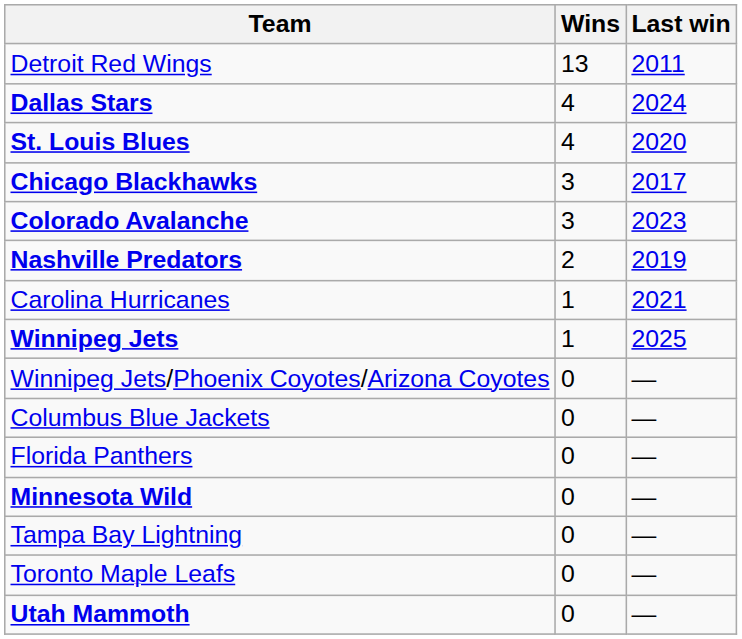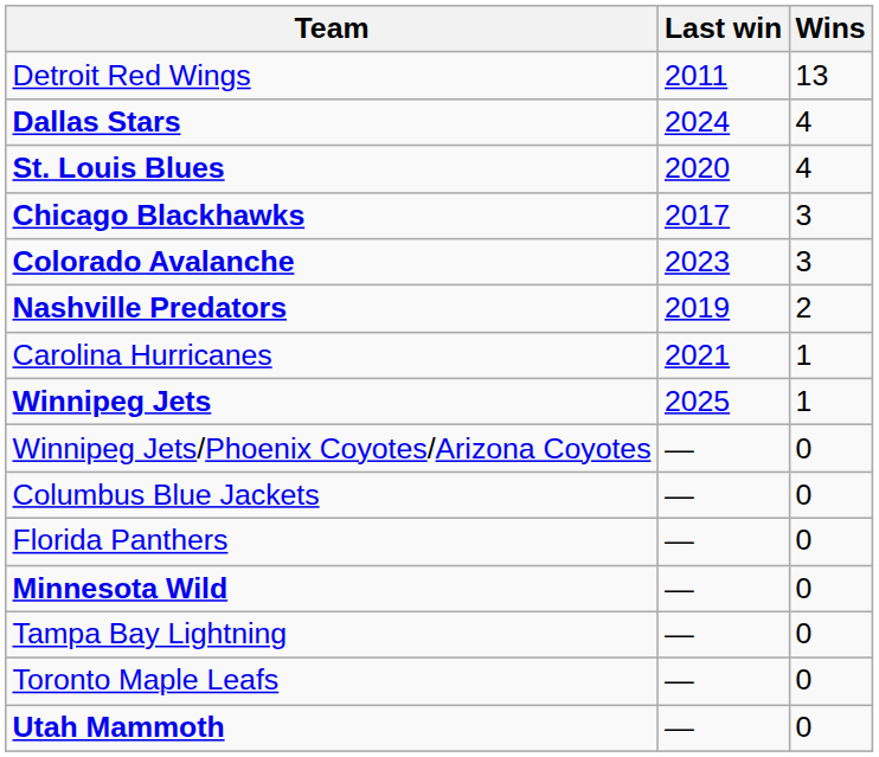 <table class="wikitable">
 <tr>
 <th>Team</th>
+<th>Last win</th>
 <th>Wins</th>
-<th>Last win</th>
 </tr>
 <tr>
 <td><a href='#'>Detroit Red Wings</a></td>
+<td><a href='#'>2011</a></td>
 <td>13</td>
-<td><a href='#'>2011</a></td>
 </tr>
 <tr>
 <td><strong><a href='#'>Dallas Stars</a></strong></td>
+<td><a href='#'>2024</a></td>
 <td>4</td>
-<td><a href='#'>2024</a></td>
 </tr>
 <tr>
 <td><strong><a href='#'>St. Louis Blues</a></strong></td>
+<td><a href='#'>2020</a></td>
 <td>4</td>
-<td><a href='#'>2020</a></td>
 </tr>
 <tr>
 <td><strong><a href='#'>Chicago Blackhawks</a></strong></td>
+<td><a href='#'>2017</a></td>
 <td>3</td>
-<td><a href='#'>2017</a></td>
 </tr>
 <tr>
 <td><strong><a href='#'>Colorado Avalanche</a></strong></td>
+<td><a href='#'>2023</a></td>
 <td>3</td>
-<td><a href='#'>2023</a></td>
 </tr>
 <tr>
 <td><strong><a href='#'>Nashville Predators</a></strong></td>
+<td><a href='#'>2019</a></td>
 <td>2</td>
-<td><a href='#'>2019</a></td>
 </tr>
 <tr>
 <td><a href='#'>Carolina Hurricanes</a></td>
+<td><a href='#'>2021</a></td>
 <td>1</td>
-<td><a href='#'>2021</a></td>
 </tr>
 <tr>
 <td><strong><a href='#'>Winnipeg Jets</a></strong></td>
+<td><a href='#'>2025</a></td>
 <td>1</td>
-<td><a href='#'>2025</a></td>
 </tr>
 <tr>
 <td><a href='#'>Winnipeg Jets</a>/<a href='#'>Phoenix Coyotes</a>/<a href='#'>Arizona Coyotes</a></td>
+<td>—</td>
 <td>0</td>
-<td>—</td>
 </tr>
 <tr>
 <td><a href='#'>Columbus Blue Jackets</a></td>
+<td>—</td>
 <td>0</td>
-<td>—</td>
 </tr>
 <tr>
 <td><a href='#'>Florida Panthers</a></td>
+<td>—</td>
 <td>0</td>
-<td>—</td>
 </tr>
 <tr>
 <td><strong><a href='#'>Minnesota Wild</a></strong></td>
+<td>—</td>
 <td>0</td>
-<td>—</td>
 </tr>
 <tr>
 <td><a href='#'>Tampa Bay Lightning</a></td>
+<td>—</td>
 <td>0</td>
-<td>—</td>
 </tr>
 <tr>
 <td><a href='#'>Toronto Maple Leafs</a></td>
+<td>—</td>
 <td>0</td>
-<td>—</td>
 </tr>
 <tr>
 <td><strong><a href='#'>Utah Mammoth</a></strong></td>
+<td>—</td>
 <td>0</td>
-<td>—</td>
 </tr>
 </table>
